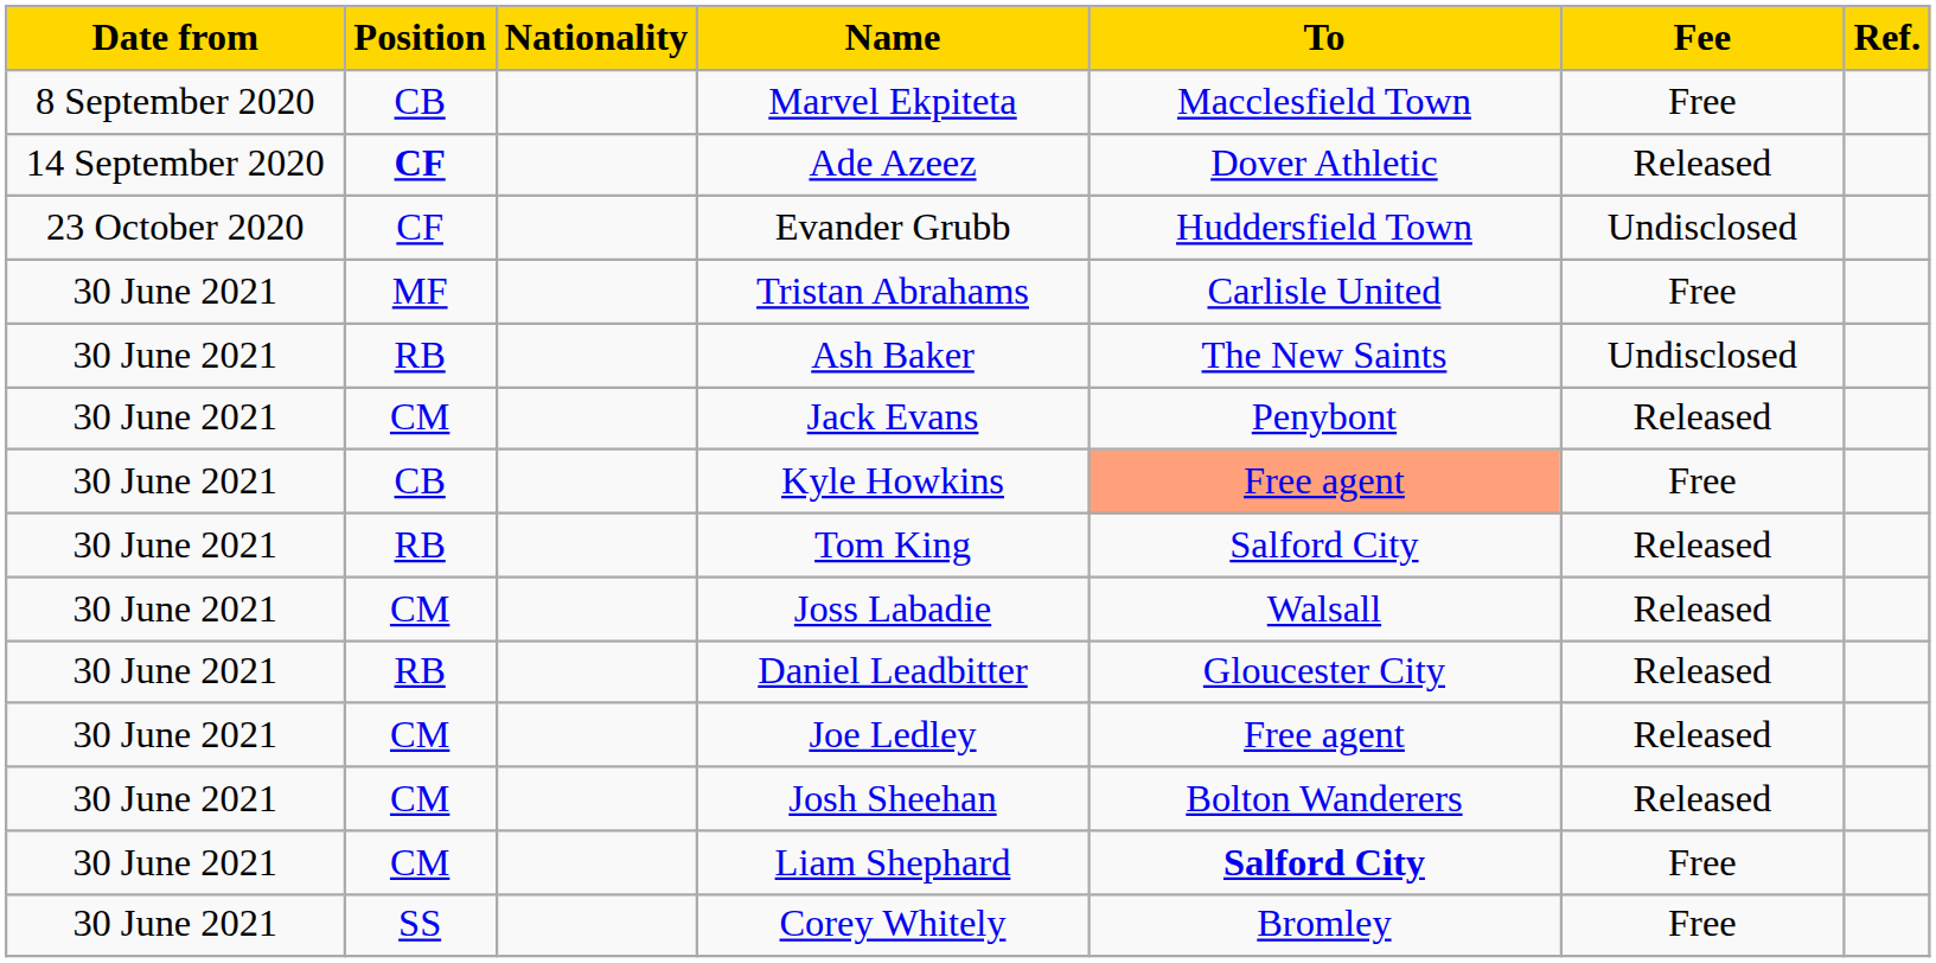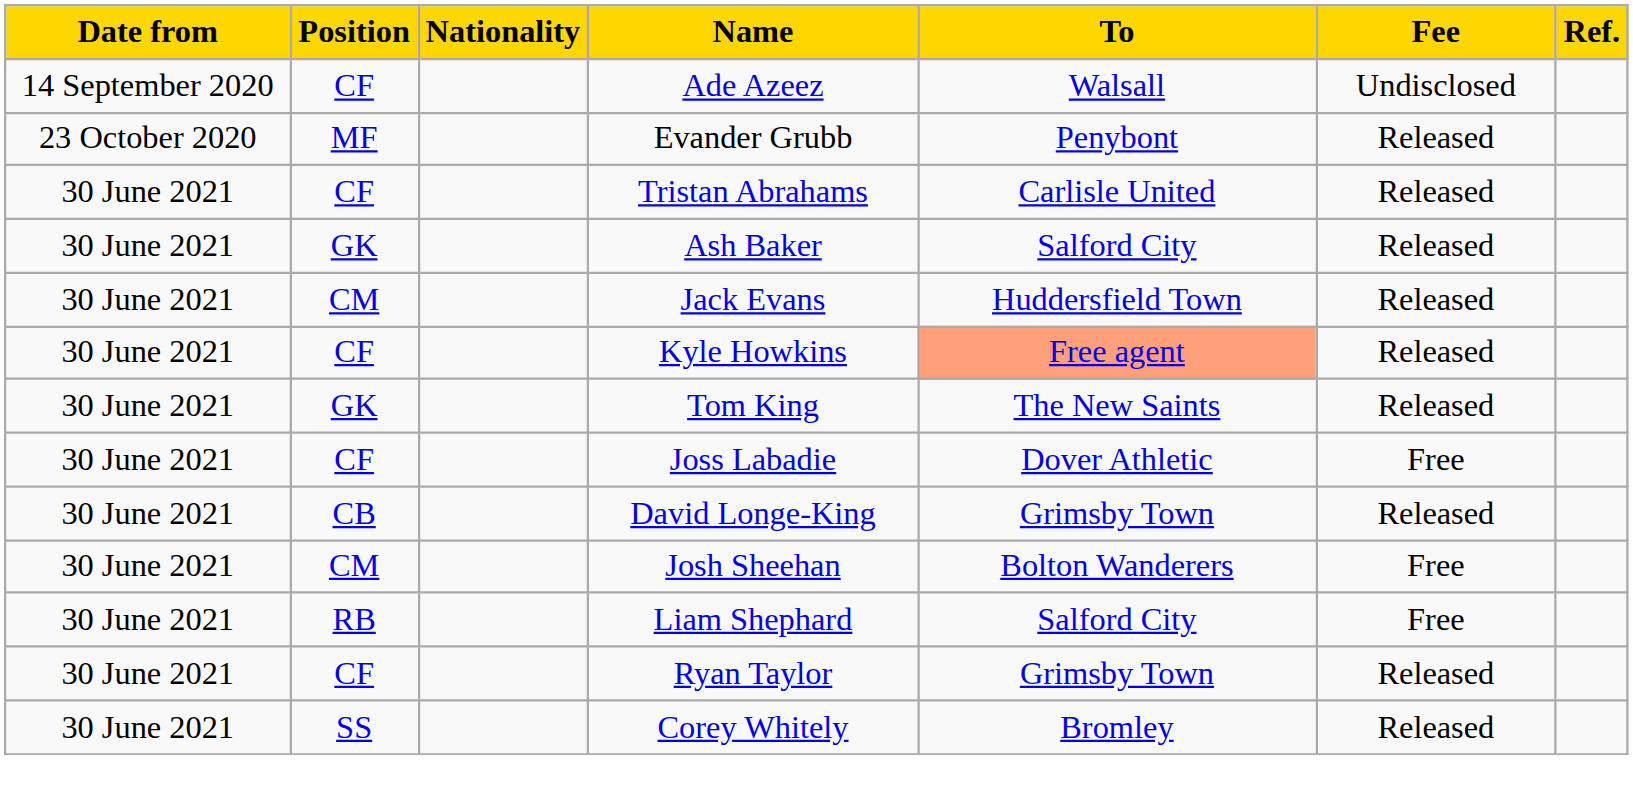 <table class="wikitable"  style="text-align:center; font-size:90%; ">
 <tr>
 <th style="background:#FFD700; color:black; width:120px;">Date from</th>
 <th style="background:#FFD700; color:black; width:50px;">Position</th>
 <th style="background:#FFD700; color:black; width:50px;">Nationality</th>
 <th style="background:#FFD700; color:black; width:140px;">Name</th>
 <th style="background:#FFD700; color:black; width:170px;">To</th>
 <th style="background:#FFD700; color:black; width:100px;">Fee</th>
 <th style="background:#FFD700; color:black;">Ref.</th>
 </tr>
 <tr>
-<td>8 September 2020</td>
-<td><a href='#'>CB</a></td>
-<td></td>
-<td><a href='#'>Marvel Ekpiteta</a></td>
-<td> <a href='#'>Macclesfield Town</a></td>
-<td>Free</td>
-<td></td>
-</tr>
-<tr>
 <td>14 September 2020</td>
-<td><strong><a href='#'>CF</a></strong></td>
+<td><a href='#'>CF</a></td>
 <td></td>
 <td><a href='#'>Ade Azeez</a></td>
-<td> <a href='#'>Dover Athletic</a></td>
-<td>Released</td>
+<td> <a href='#'>Walsall</a></td>
+<td>Undisclosed</td>
 <td></td>
 </tr>
 <tr>
 <td>23 October 2020</td>
-<td><a href='#'>CF</a></td>
+<td><a href='#'>MF</a></td>
 <td></td>
 <td>Evander Grubb</td>
-<td> <a href='#'>Huddersfield Town</a></td>
-<td>Undisclosed</td>
-<td></td>
-</tr>
-<tr>
-<td>30 June 2021</td>
-<td><a href='#'>MF</a></td>
-<td></td>
-<td><a href='#'>Tristan Abrahams</a></td>
-<td> <a href='#'>Carlisle United</a></td>
-<td>Free</td>
-<td></td>
-</tr>
-<tr>
-<td>30 June 2021</td>
-<td><a href='#'>RB</a></td>
-<td></td>
-<td><a href='#'>Ash Baker</a></td>
-<td> <a href='#'>The New Saints</a></td>
-<td>Undisclosed</td>
-<td></td>
-</tr>
-<tr>
-<td>30 June 2021</td>
-<td><a href='#'>CM</a></td>
-<td></td>
-<td><a href='#'>Jack Evans</a></td>
 <td> <a href='#'>Penybont</a></td>
 <td>Released</td>
 <td></td>
 </tr>
 <tr>
 <td>30 June 2021</td>
-<td><a href='#'>CB</a></td>
+<td><a href='#'>CF</a></td>
 <td></td>
-<td><a href='#'>Kyle Howkins</a></td>
-<td style="background: lightsalmon;"><a href='#'>Free agent</a></td>
-<td>Free</td>
+<td><a href='#'>Tristan Abrahams</a></td>
+<td> <a href='#'>Carlisle United</a></td>
+<td>Released</td>
 <td></td>
 </tr>
 <tr>
 <td>30 June 2021</td>
-<td><a href='#'>RB</a></td>
+<td><a href='#'>GK</a></td>
 <td></td>
-<td><a href='#'>Tom King</a></td>
+<td><a href='#'>Ash Baker</a></td>
 <td> <a href='#'>Salford City</a></td>
 <td>Released</td>
 <td></td>
 </tr>
 <tr>
 <td>30 June 2021</td>
 <td><a href='#'>CM</a></td>
 <td></td>
-<td><a href='#'>Joss Labadie</a></td>
-<td> <a href='#'>Walsall</a></td>
+<td><a href='#'>Jack Evans</a></td>
+<td> <a href='#'>Huddersfield Town</a></td>
 <td>Released</td>
 <td></td>
 </tr>
 <tr>
 <td>30 June 2021</td>
-<td><a href='#'>RB</a></td>
+<td><a href='#'>CF</a></td>
 <td></td>
-<td><a href='#'>Daniel Leadbitter</a></td>
-<td> <a href='#'>Gloucester City</a></td>
+<td><a href='#'>Kyle Howkins</a></td>
+<td style="background: lightsalmon;"><a href='#'>Free agent</a></td>
 <td>Released</td>
 <td></td>
 </tr>
 <tr>
 <td>30 June 2021</td>
-<td><a href='#'>CM</a></td>
+<td><a href='#'>GK</a></td>
 <td></td>
-<td><a href='#'>Joe Ledley</a></td>
-<td><a href='#'>Free agent</a></td>
+<td><a href='#'>Tom King</a></td>
+<td> <a href='#'>The New Saints</a></td>
+<td>Released</td>
+<td></td>
+</tr>
+<tr>
+<td>30 June 2021</td>
+<td><a href='#'>CF</a></td>
+<td></td>
+<td><a href='#'>Joss Labadie</a></td>
+<td> <a href='#'>Dover Athletic</a></td>
+<td>Free</td>
+<td></td>
+</tr>
+<tr>
+<td>30 June 2021</td>
+<td><a href='#'>CB</a></td>
+<td></td>
+<td><a href='#'>David Longe-King</a></td>
+<td> <a href='#'>Grimsby Town</a></td>
 <td>Released</td>
 <td></td>
 </tr>
 <tr>
 <td>30 June 2021</td>
 <td><a href='#'>CM</a></td>
 <td></td>
 <td><a href='#'>Josh Sheehan</a></td>
 <td> <a href='#'>Bolton Wanderers</a></td>
-<td>Released</td>
+<td>Free</td>
 <td></td>
 </tr>
 <tr>
 <td>30 June 2021</td>
-<td><a href='#'>CM</a></td>
+<td><a href='#'>RB</a></td>
 <td></td>
 <td><a href='#'>Liam Shephard</a></td>
-<td><strong> <a href='#'>Salford City</a></strong></td>
+<td> <a href='#'>Salford City</a></td>
 <td>Free</td>
+<td></td>
+</tr>
+<tr>
+<td>30 June 2021</td>
+<td><a href='#'>CF</a></td>
+<td></td>
+<td><a href='#'>Ryan Taylor</a></td>
+<td> <a href='#'>Grimsby Town</a></td>
+<td>Released</td>
 <td></td>
 </tr>
 <tr>
 <td>30 June 2021</td>
 <td><a href='#'>SS</a></td>
 <td></td>
 <td><a href='#'>Corey Whitely</a></td>
 <td> <a href='#'>Bromley</a></td>
-<td>Free</td>
+<td>Released</td>
 <td></td>
 </tr>
 </table>
